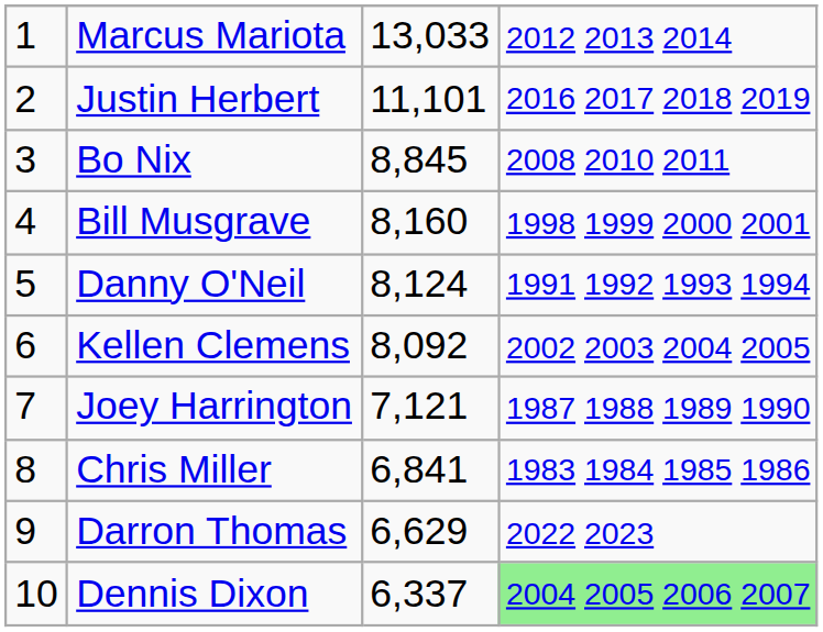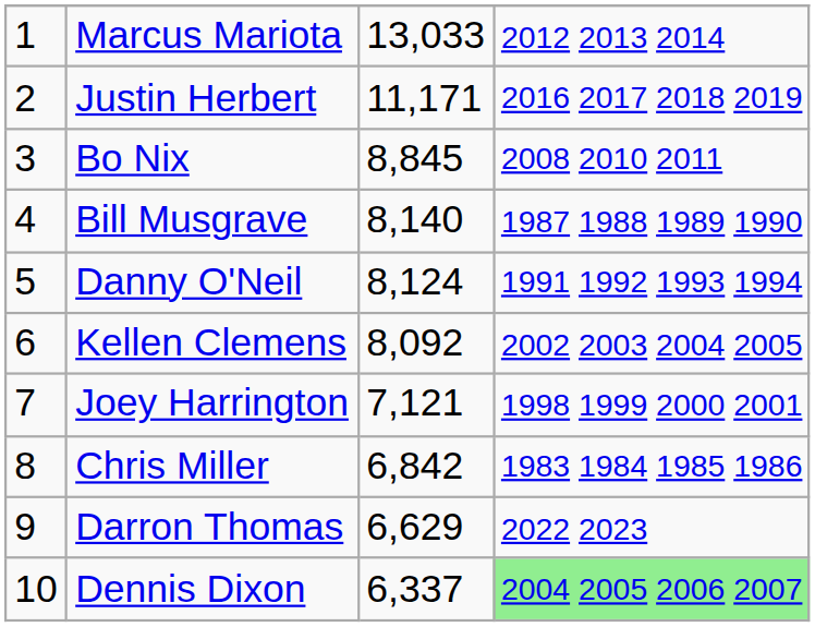 <table class="wikitable">
 <tr>
 </tr>
 <tr>
 <td>1</td>
 <td><a href='#'>Marcus Mariota</a></td>
 <td><abbr>13,033</abbr></td>
 <td style="font-size:80%;"><a href='#'>2012</a> <a href='#'>2013</a> <a href='#'>2014</a></td>
 </tr>
 <tr>
 <td>2</td>
 <td><a href='#'>Justin Herbert</a></td>
-<td><abbr>11,101</abbr></td>
+<td><abbr>11,171</abbr></td>
 <td style="font-size:80%;"><a href='#'>2016</a> <a href='#'>2017</a> <a href='#'>2018</a> <a href='#'>2019</a></td>
 </tr>
 <tr>
 <td>3</td>
 <td><a href='#'>Bo Nix</a></td>
 <td><abbr>8,845</abbr></td>
 <td style="font-size:80%;"><a href='#'>2008</a> <a href='#'>2010</a> <a href='#'>2011</a></td>
 </tr>
 <tr>
 <td>4</td>
 <td><a href='#'>Bill Musgrave</a></td>
-<td><abbr>8,160</abbr></td>
-<td style="font-size:80%;"><a href='#'>1998</a> <a href='#'>1999</a> <a href='#'>2000</a> <a href='#'>2001</a></td>
+<td><abbr>8,140</abbr></td>
+<td style="font-size:80%;"><a href='#'>1987</a> <a href='#'>1988</a> <a href='#'>1989</a> <a href='#'>1990</a></td>
 </tr>
 <tr>
 <td>5</td>
 <td><a href='#'>Danny O'Neil</a></td>
 <td><abbr>8,124</abbr></td>
 <td style="font-size:80%;"><a href='#'>1991</a> <a href='#'>1992</a> <a href='#'>1993</a> <a href='#'>1994</a></td>
 </tr>
 <tr>
 <td>6</td>
 <td><a href='#'>Kellen Clemens</a></td>
 <td><abbr>8,092</abbr></td>
 <td style="font-size:80%;"><a href='#'>2002</a> <a href='#'>2003</a> <a href='#'>2004</a> <a href='#'>2005</a></td>
 </tr>
 <tr>
 <td>7</td>
 <td><a href='#'>Joey Harrington</a></td>
 <td><abbr>7,121</abbr></td>
-<td style="font-size:80%;"><a href='#'>1987</a> <a href='#'>1988</a> <a href='#'>1989</a> <a href='#'>1990</a></td>
+<td style="font-size:80%;"><a href='#'>1998</a> <a href='#'>1999</a> <a href='#'>2000</a> <a href='#'>2001</a></td>
 </tr>
 <tr>
 <td>8</td>
 <td><a href='#'>Chris Miller</a></td>
-<td><abbr>6,841</abbr></td>
+<td><abbr>6,842</abbr></td>
 <td style="font-size:80%;"><a href='#'>1983</a> <a href='#'>1984</a> <a href='#'>1985</a> <a href='#'>1986</a></td>
 </tr>
 <tr>
 <td>9</td>
 <td><a href='#'>Darron Thomas</a></td>
 <td><abbr>6,629</abbr></td>
 <td style="font-size:80%;"><a href='#'>2022</a> <a href='#'>2023</a></td>
 </tr>
 <tr>
 <td>10</td>
 <td><a href='#'>Dennis Dixon</a></td>
 <td><abbr>6,337</abbr></td>
 <td style="background: lightgreen; font-size:80%;"><a href='#'>2004</a> <a href='#'>2005</a> <a href='#'>2006</a> <a href='#'>2007</a></td>
 </tr>
 </table>
